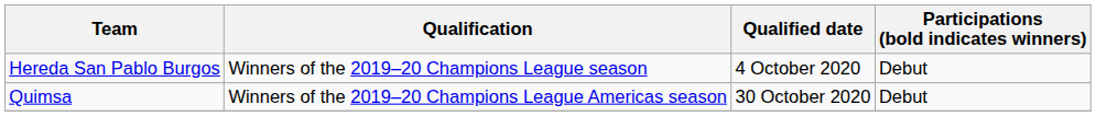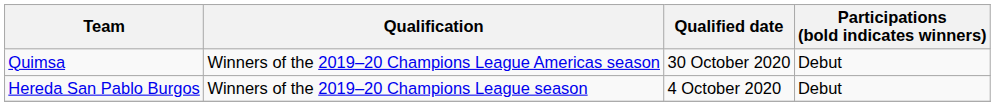 <table class="wikitable">
 <tr>
 <th>Team</th>
 <th>Qualification</th>
 <th>Qualified date</th>
 <th>Participations <br>(bold indicates winners)</th>
 </tr>
 <tr>
+<td> <a href='#'>Quimsa</a></td>
+<td>Winners of the <a href='#'>2019–20 Champions League Americas season</a></td>
+<td>30 October 2020</td>
+<td>Debut</td>
+</tr>
+<tr>
 <td> <a href='#'>Hereda San Pablo Burgos</a></td>
 <td>Winners of the <a href='#'>2019–20 Champions League season</a></td>
 <td>4 October 2020</td>
 <td>Debut</td>
 </tr>
 <tr>
-<td> <a href='#'>Quimsa</a></td>
-<td>Winners of the <a href='#'>2019–20 Champions League Americas season</a></td>
-<td>30 October 2020</td>
-<td>Debut</td>
-</tr>
-<tr>
 </tr>
 </table>
